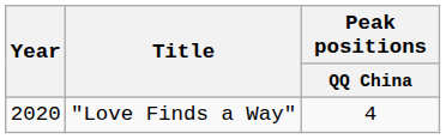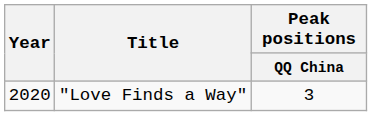 <table class="wikitable">
 <tr>
 <th rowspan="2">Year</th>
 <th rowspan="2">Title</th>
 <th colspan="8">Peak positions</th>
 </tr>
 <tr>
 <th style="width:80px;"><small>QQ China </small></th>
 </tr>
 <tr>
 <td>2020</td>
 <td>"Love Finds a Way"</td>
-<td style="text-align:center;">4</td>
+<td style="text-align:center;">3</td>
 </tr>
 </table>
